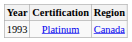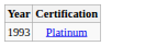 <table class="wikitable">
 <tr>
 <th>Year</th>
 <th>Certification</th>
-<th>Region</th>
 </tr>
 <tr>
 <td>1993</td>
 <td align="center"><a href='#'>Platinum</a></td>
-<td align="center"><a href='#'>Canada</a></td>
 </tr>
 </table>
